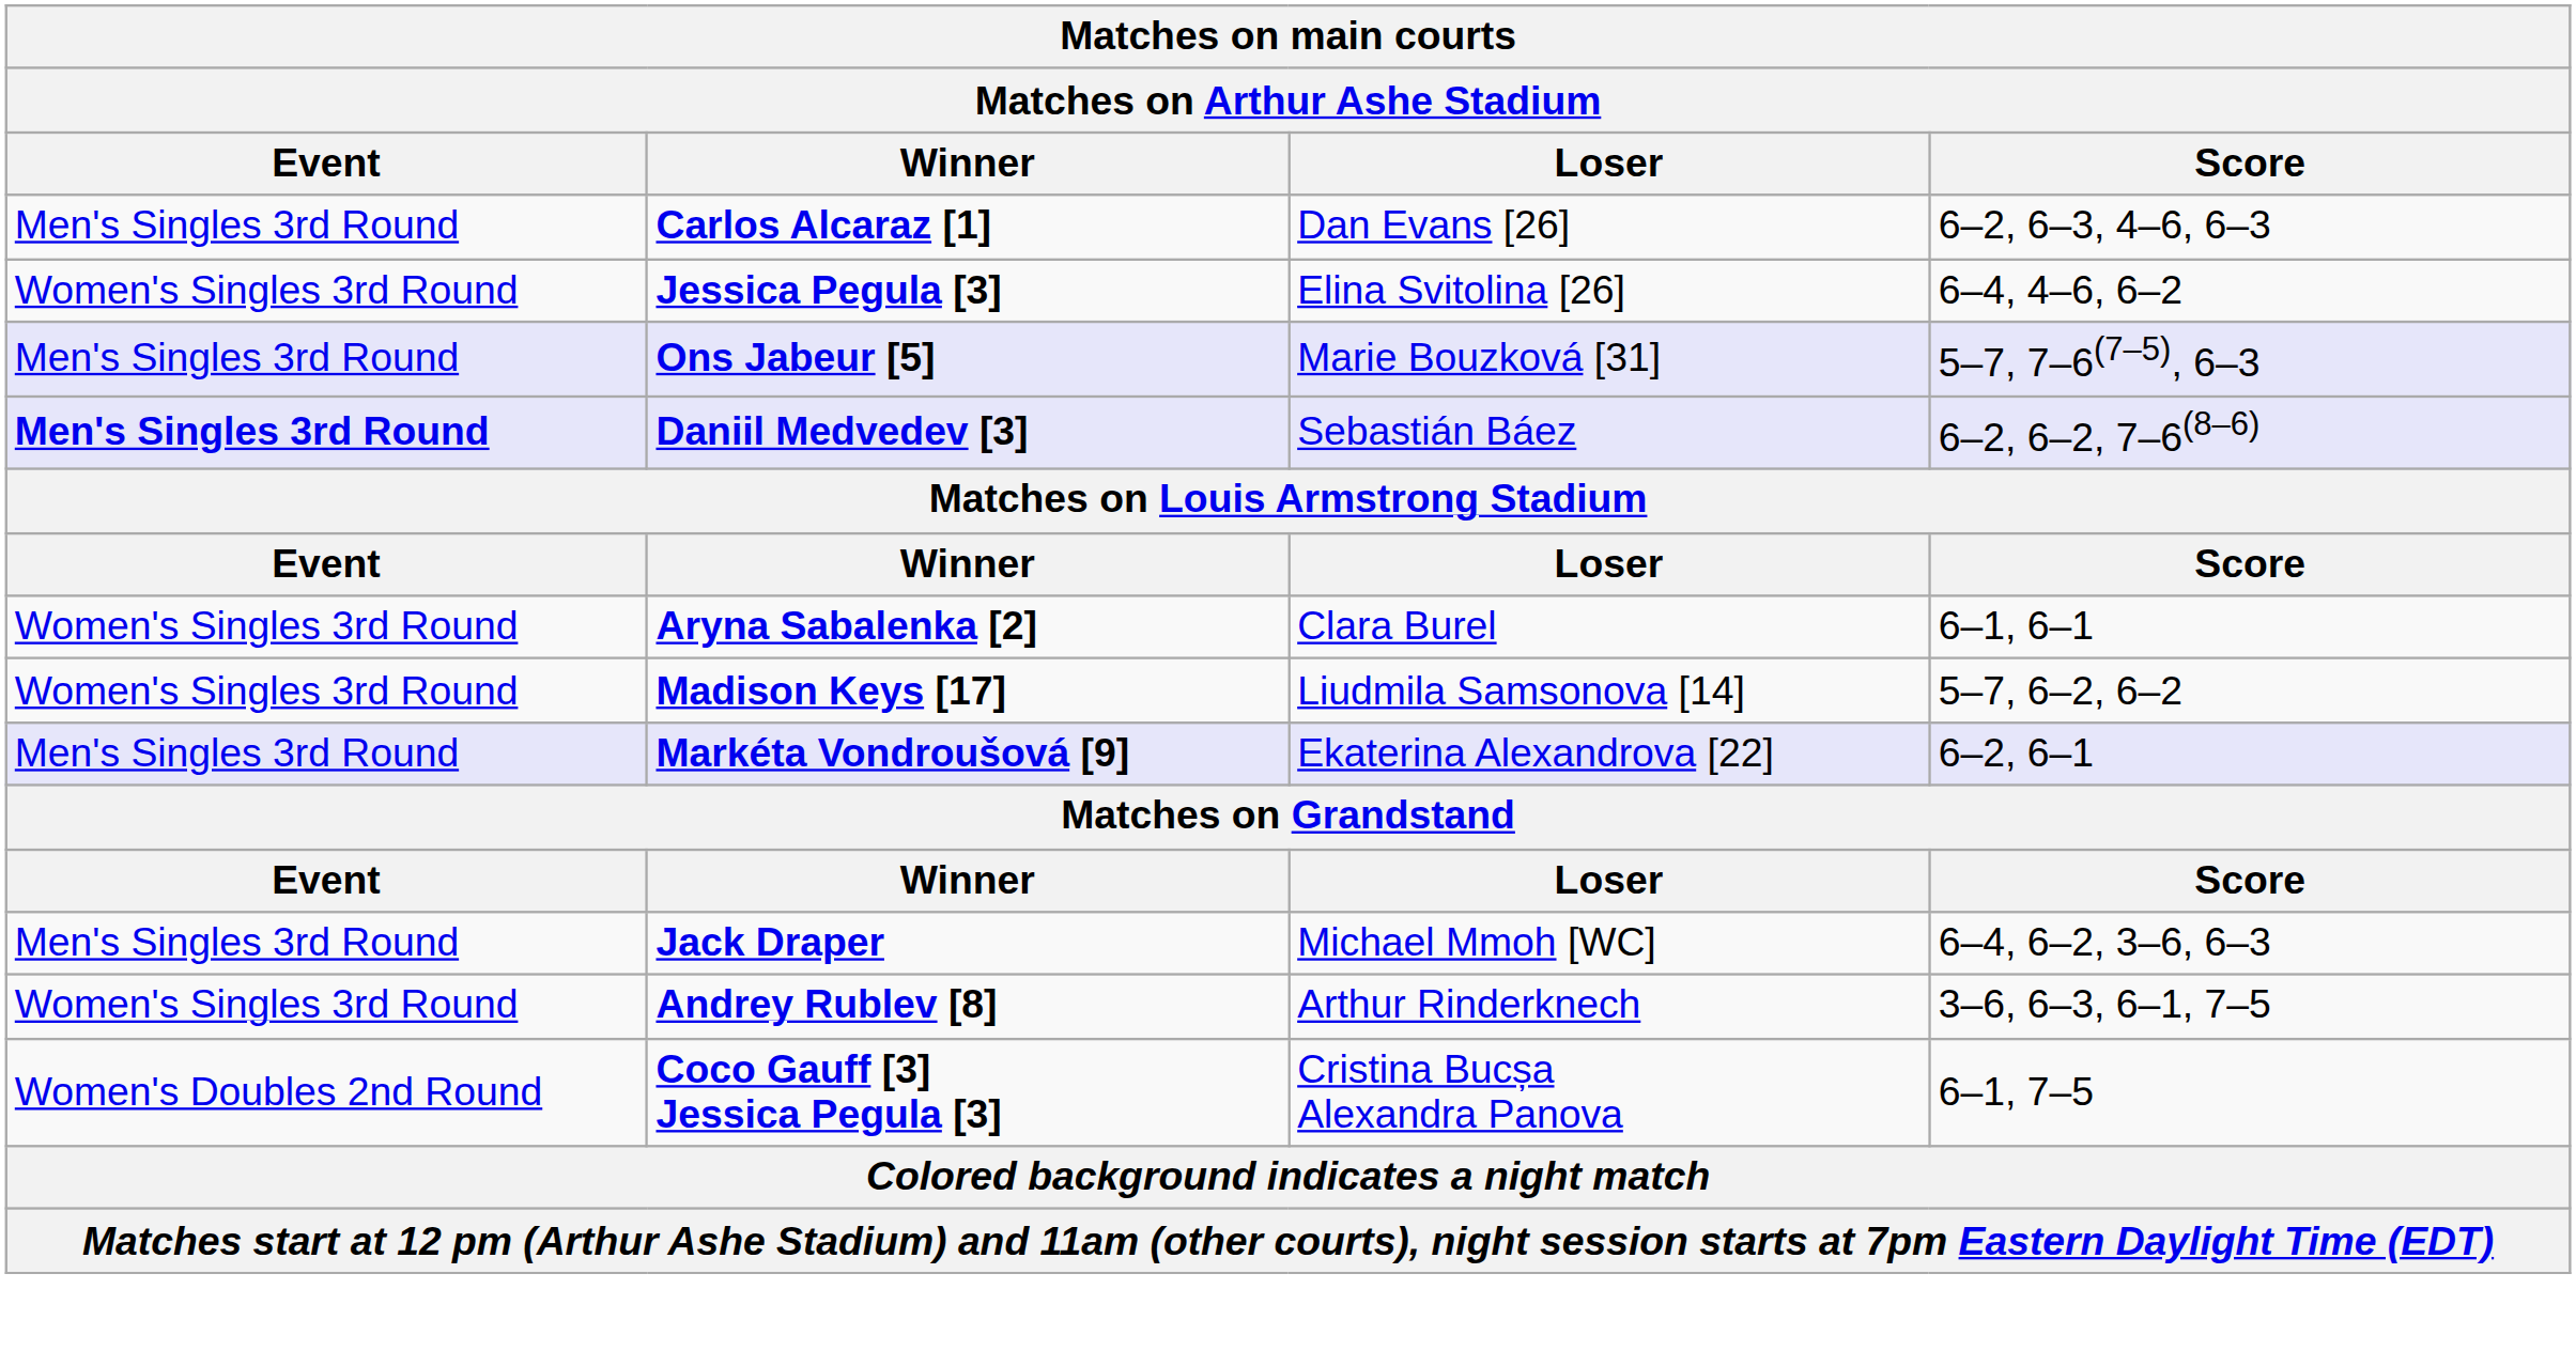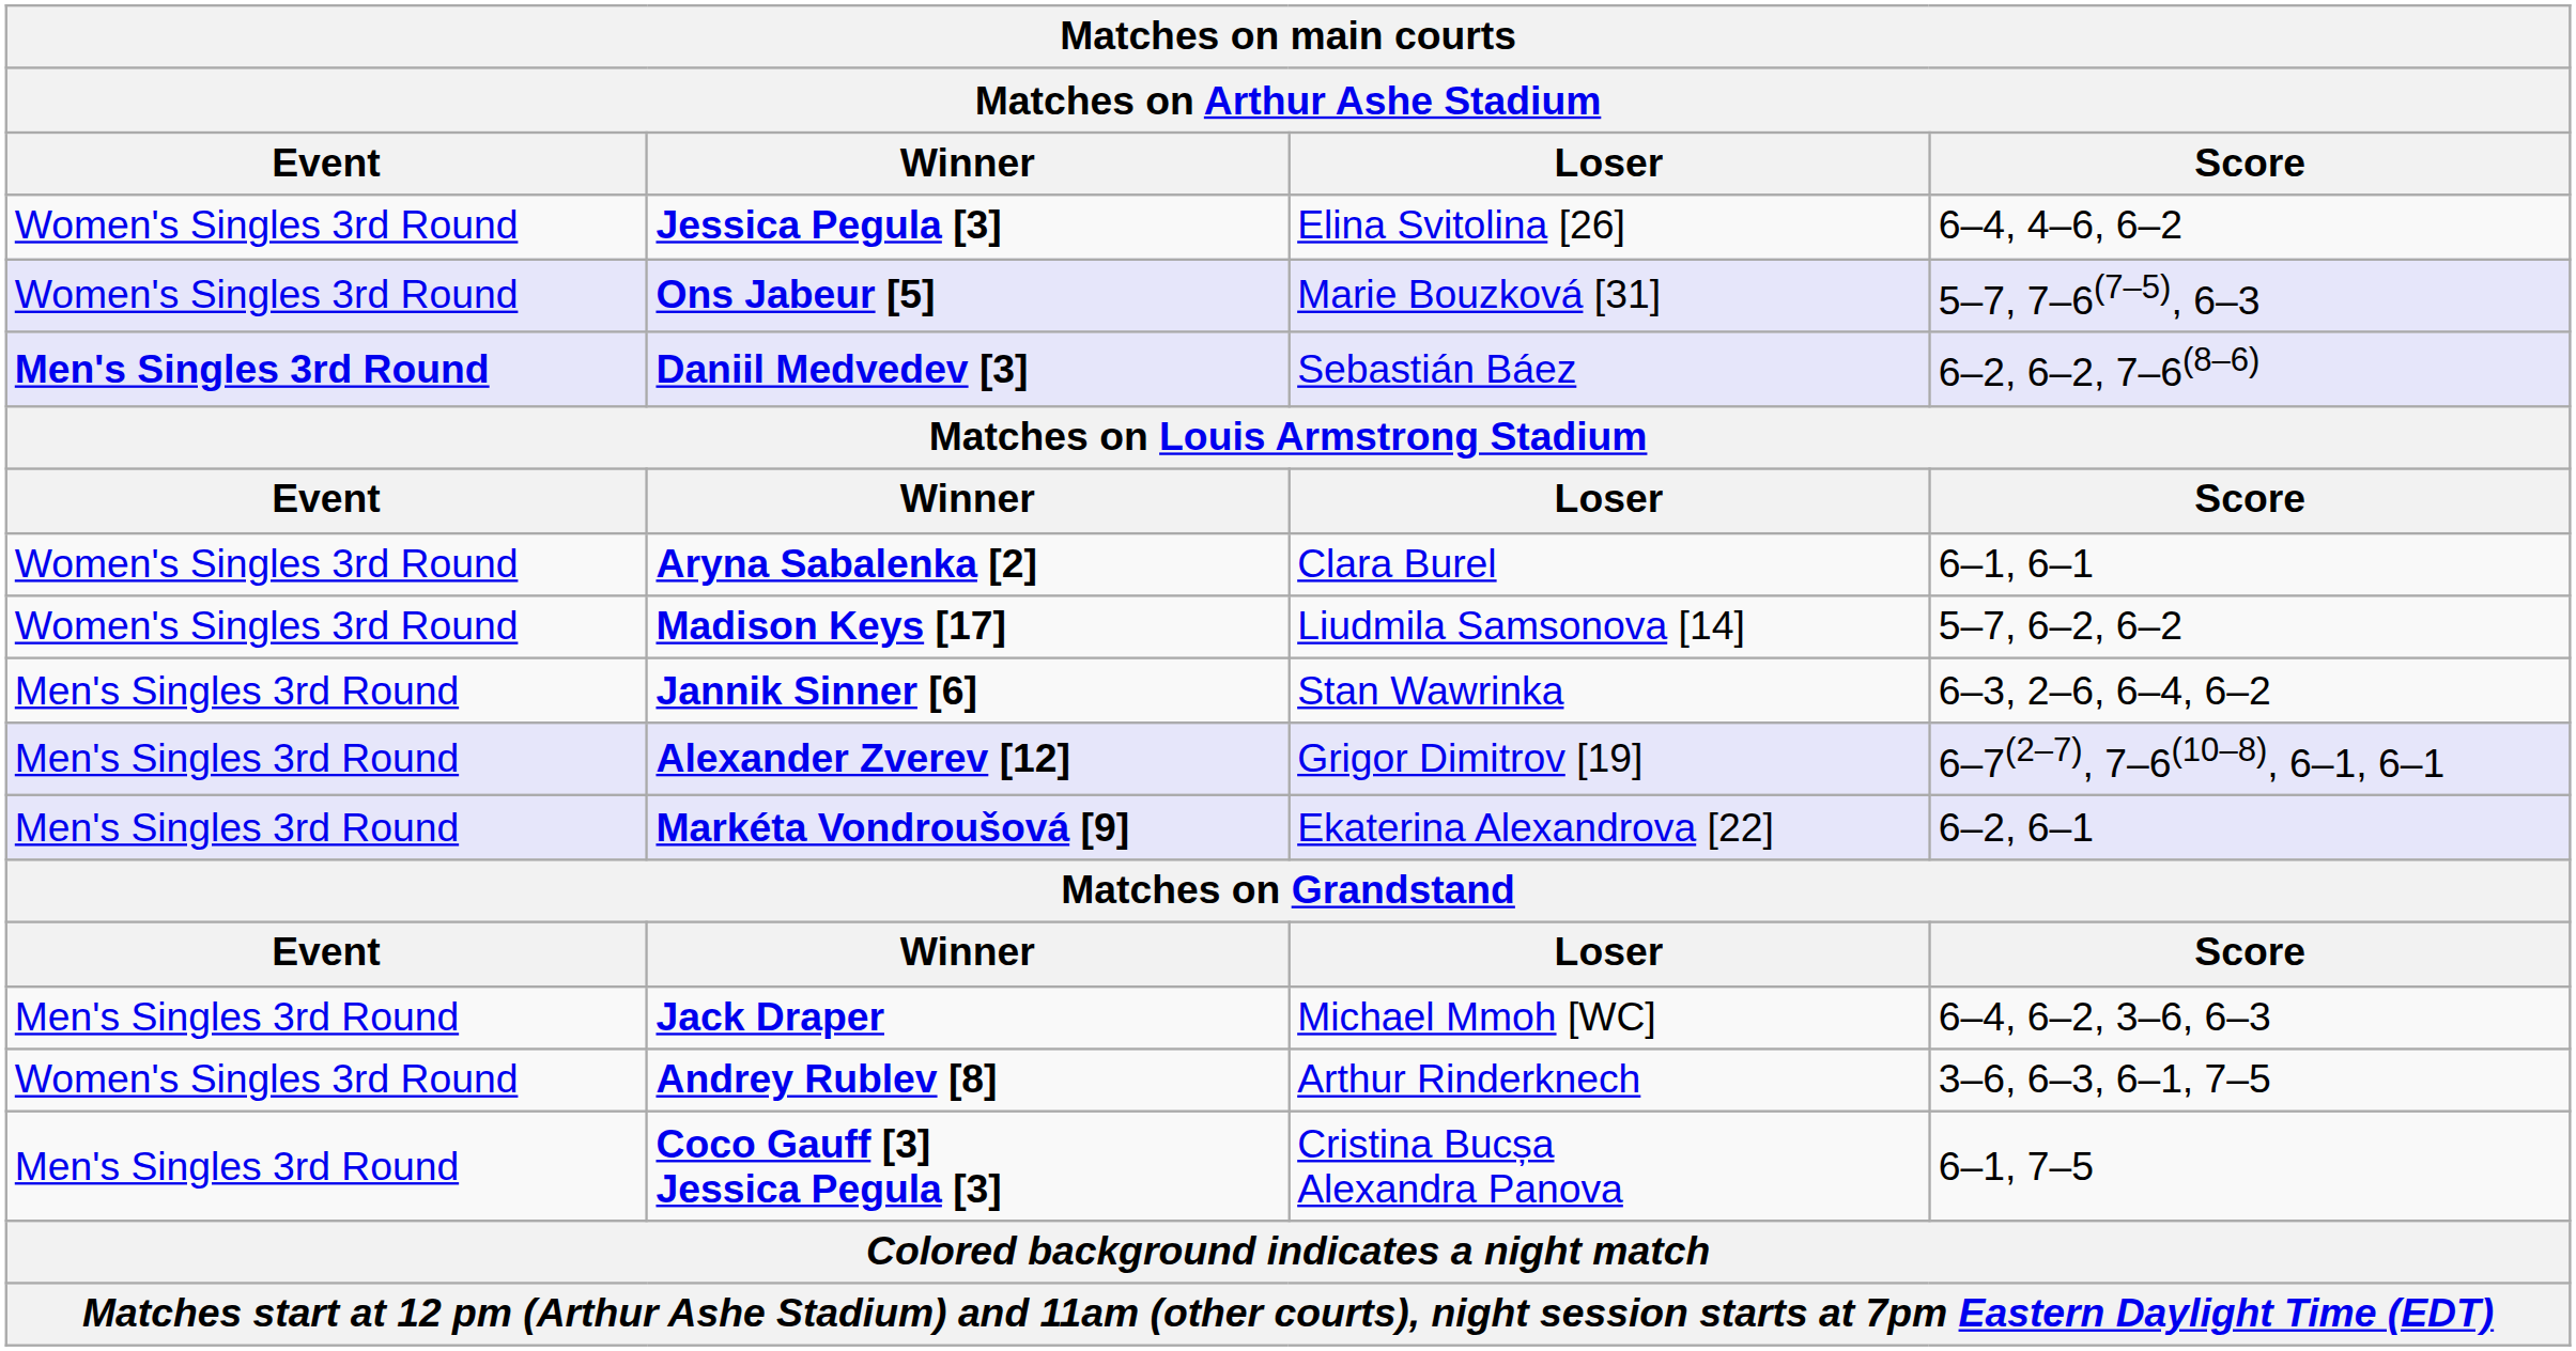 <table class="wikitable" style="margin:auto;">
 <tr>
 <th colspan="4" style="white-space:nowrap;">Matches on main courts</th>
 </tr>
 <tr>
 <th colspan="4"><strong>Matches on <a href='#'>Arthur Ashe Stadium</a></strong></th>
 </tr>
 <tr>
 <th width="250">Event</th>
 <th width="250">Winner</th>
 <th width="250">Loser</th>
 <th width="250">Score</th>
 </tr>
 <tr>
-<td><a href='#'>Men's Singles 3rd Round</a></td>
-<td><strong> <a href='#'>Carlos Alcaraz</a> [1]</strong></td>
-<td> <a href='#'>Dan Evans</a> [26]</td>
-<td>6–2, 6–3, 4–6, 6–3</td>
-</tr>
-<tr>
 <td><a href='#'>Women's Singles 3rd Round</a></td>
 <td><strong> <a href='#'>Jessica Pegula</a> [3]</strong></td>
 <td> <a href='#'>Elina Svitolina</a> [26]</td>
 <td>6–4, 4–6, 6–2</td>
 </tr>
 <tr bgcolor="lavender">
-<td><a href='#'>Men's Singles 3rd Round</a></td>
+<td><a href='#'>Women's Singles 3rd Round</a></td>
 <td><strong> <a href='#'>Ons Jabeur</a> [5]</strong></td>
 <td> <a href='#'>Marie Bouzková</a> [31]</td>
 <td>5–7, 7–6<sup>(7–5)</sup>, 6–3</td>
 </tr>
 <tr bgcolor="lavender">
 <td><strong><a href='#'>Men's Singles 3rd Round</a></strong></td>
 <td><strong> <a href='#'>Daniil Medvedev</a> [3]</strong></td>
 <td> <a href='#'>Sebastián Báez</a></td>
 <td>6–2, 6–2, 7–6<sup>(8–6)</sup></td>
 </tr>
 <tr>
 <th colspan="4"><strong>Matches on <a href='#'>Louis Armstrong Stadium</a></strong></th>
 </tr>
 <tr>
 <th width="250">Event</th>
 <th width="250">Winner</th>
 <th width="250">Loser</th>
 <th width="250">Score</th>
 </tr>
 <tr>
 <td><a href='#'>Women's Singles 3rd Round</a></td>
 <td><strong> <a href='#'>Aryna Sabalenka</a> [2]</strong></td>
 <td> <a href='#'>Clara Burel</a></td>
 <td>6–1, 6–1</td>
 </tr>
 <tr>
 <td><a href='#'>Women's Singles 3rd Round</a></td>
 <td><strong> <a href='#'>Madison Keys</a> [17]</strong></td>
 <td> <a href='#'>Liudmila Samsonova</a> [14]</td>
 <td>5–7, 6–2, 6–2</td>
 </tr>
+<tr>
+<td><a href='#'>Men's Singles 3rd Round</a></td>
+<td><strong> <a href='#'>Jannik Sinner</a> [6]</strong></td>
+<td> <a href='#'>Stan Wawrinka</a></td>
+<td>6–3, 2–6, 6–4, 6–2</td>
+</tr>
+<tr bgcolor="lavender">
+<td><a href='#'>Men's Singles 3rd Round</a></td>
+<td><strong> <a href='#'>Alexander Zverev</a> [12]</strong></td>
+<td> <a href='#'>Grigor Dimitrov</a> [19]</td>
+<td>6–7<sup>(2–7)</sup>, 7–6<sup>(10–8)</sup>, 6–1, 6–1</td>
+</tr>
 <tr bgcolor="lavender">
 <td><a href='#'>Men's Singles 3rd Round</a></td>
 <td><strong> <a href='#'>Markéta Vondroušová</a> [9]</strong></td>
 <td> <a href='#'>Ekaterina Alexandrova</a> [22]</td>
 <td>6–2, 6–1</td>
 </tr>
 <tr>
 <th colspan="4"><strong>Matches on <a href='#'>Grandstand</a></strong></th>
 </tr>
 <tr>
 <th width="250">Event</th>
 <th width="250">Winner</th>
 <th width="250">Loser</th>
 <th width="250">Score</th>
 </tr>
 <tr>
 <td><a href='#'>Men's Singles 3rd Round</a></td>
 <td><strong> <a href='#'>Jack Draper</a></strong></td>
 <td> <a href='#'>Michael Mmoh</a> [WC]</td>
 <td>6–4, 6–2, 3–6, 6–3</td>
 </tr>
 <tr>
 <td><a href='#'>Women's Singles 3rd Round</a></td>
 <td><strong> <a href='#'>Andrey Rublev</a> [8]</strong></td>
 <td> <a href='#'>Arthur Rinderknech</a></td>
 <td>3–6, 6–3, 6–1, 7–5</td>
 </tr>
 <tr>
-<td><a href='#'>Women's Doubles 2nd Round</a></td>
+<td><a href='#'>Men's Singles 3rd Round</a></td>
 <td><strong> <a href='#'>Coco Gauff</a> [3]<br>  <a href='#'>Jessica Pegula</a> [3]</strong></td>
 <td> <a href='#'>Cristina Bucșa</a> <br>  <a href='#'>Alexandra Panova</a></td>
 <td>6–1, 7–5</td>
 </tr>
 <tr>
 <th colspan="4"><em>Colored background indicates a night match</em></th>
 </tr>
 <tr>
 <th colspan="4"><em>Matches start at 12 pm (Arthur Ashe Stadium) and 11am (other courts), night session starts at 7pm <a href='#'>Eastern Daylight Time (EDT)</a></em></th>
 </tr>
 </table>
